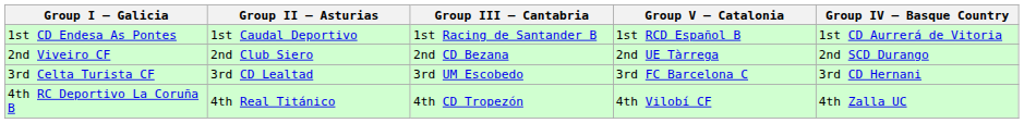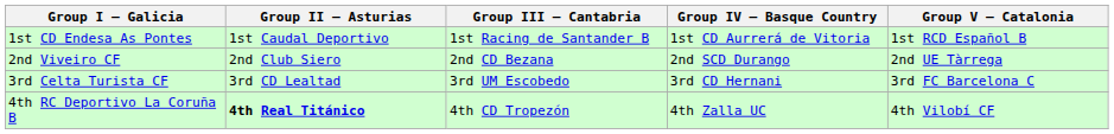 <table class="wikitable">
 <tr>
 <th width=210>Group I – Galicia </th>
 <th width=210>Group II – Asturias </th>
 <th width=210>Group III – Cantabria </th>
+<th width=210>Group IV – Basque Country </th>
 <th width=210>Group V – Catalonia </th>
-<th width=210>Group IV – Basque Country </th>
 </tr>
 <tr style="background:#D0FFD0;">
 <td>1st <a href='#'>CD Endesa As Pontes</a></td>
 <td>1st <a href='#'>Caudal Deportivo</a></td>
 <td>1st <a href='#'>Racing de Santander B</a></td>
+<td>1st <a href='#'>CD Aurrerá de Vitoria</a></td>
 <td>1st <a href='#'>RCD Español B</a></td>
-<td>1st <a href='#'>CD Aurrerá de Vitoria</a></td>
 </tr>
 <tr style="background:#D0FFD0;">
 <td>2nd <a href='#'>Viveiro CF</a></td>
 <td>2nd <a href='#'>Club Siero</a></td>
 <td>2nd <a href='#'>CD Bezana</a></td>
+<td>2nd <a href='#'>SCD Durango</a></td>
 <td>2nd <a href='#'>UE Tàrrega</a></td>
-<td>2nd <a href='#'>SCD Durango</a></td>
 </tr>
 <tr style="background:#D0FFD0;">
 <td>3rd <a href='#'>Celta Turista CF</a></td>
 <td>3rd <a href='#'>CD Lealtad</a></td>
 <td>3rd <a href='#'>UM Escobedo</a></td>
+<td>3rd <a href='#'>CD Hernani</a></td>
 <td>3rd <a href='#'>FC Barcelona C</a></td>
-<td>3rd <a href='#'>CD Hernani</a></td>
 </tr>
 <tr style="background:#D0FFD0;">
 <td>4th <a href='#'>RC Deportivo La Coruña B</a></td>
-<td>4th <a href='#'>Real Titánico</a></td>
+<td><strong>4th <a href='#'>Real Titánico</a></strong></td>
 <td>4th <a href='#'>CD Tropezón</a></td>
+<td>4th <a href='#'>Zalla UC</a></td>
 <td>4th <a href='#'>Vilobí CF</a></td>
-<td>4th <a href='#'>Zalla UC</a></td>
 </tr>
 </table>
